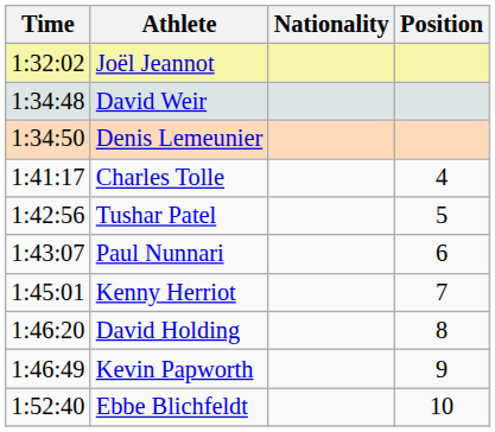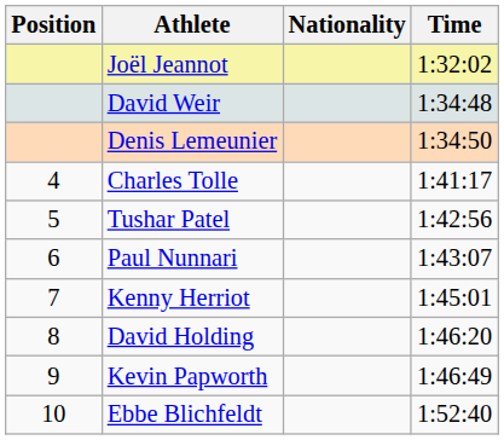 <table class="wikitable sortable">
 <tr>
-<th>Time</th>
+<th>Position</th>
 <th>Athlete</th>
 <th>Nationality</th>
-<th>Position</th>
+<th>Time</th>
 </tr>
 <tr bgcolor="#F7F6A8">
-<td>1:32:02</td>
+<td align=center></td>
 <td><a href='#'>Joël Jeannot</a></td>
 <td></td>
-<td align=center></td>
+<td>1:32:02</td>
 </tr>
 <tr bgcolor="#DCE5E5">
-<td>1:34:48</td>
+<td align=center></td>
 <td><a href='#'>David Weir</a></td>
 <td></td>
-<td align=center></td>
+<td>1:34:48</td>
 </tr>
 <tr bgcolor="#FFDAB9">
-<td>1:34:50</td>
+<td align=center></td>
 <td><a href='#'>Denis Lemeunier</a></td>
 <td></td>
-<td align=center></td>
+<td>1:34:50</td>
 </tr>
 <tr>
-<td>1:41:17</td>
+<td align=center>4</td>
 <td><a href='#'>Charles Tolle</a></td>
 <td></td>
-<td align=center>4</td>
+<td>1:41:17</td>
 </tr>
 <tr>
-<td>1:42:56</td>
+<td align=center>5</td>
 <td><a href='#'>Tushar Patel</a></td>
 <td></td>
-<td align=center>5</td>
+<td>1:42:56</td>
 </tr>
 <tr>
-<td>1:43:07</td>
+<td align=center>6</td>
 <td><a href='#'>Paul Nunnari</a></td>
 <td></td>
-<td align=center>6</td>
+<td>1:43:07</td>
 </tr>
 <tr>
-<td>1:45:01</td>
+<td align=center>7</td>
 <td><a href='#'>Kenny Herriot</a></td>
 <td></td>
-<td align=center>7</td>
+<td>1:45:01</td>
 </tr>
 <tr>
-<td>1:46:20</td>
+<td align=center>8</td>
 <td><a href='#'>David Holding</a></td>
 <td></td>
-<td align=center>8</td>
+<td>1:46:20</td>
 </tr>
 <tr>
-<td>1:46:49</td>
+<td align=center>9</td>
 <td><a href='#'>Kevin Papworth</a></td>
 <td></td>
-<td align=center>9</td>
+<td>1:46:49</td>
 </tr>
 <tr>
-<td>1:52:40</td>
+<td align=center>10</td>
 <td><a href='#'>Ebbe Blichfeldt</a></td>
 <td></td>
-<td align=center>10</td>
+<td>1:52:40</td>
 </tr>
 </table>
